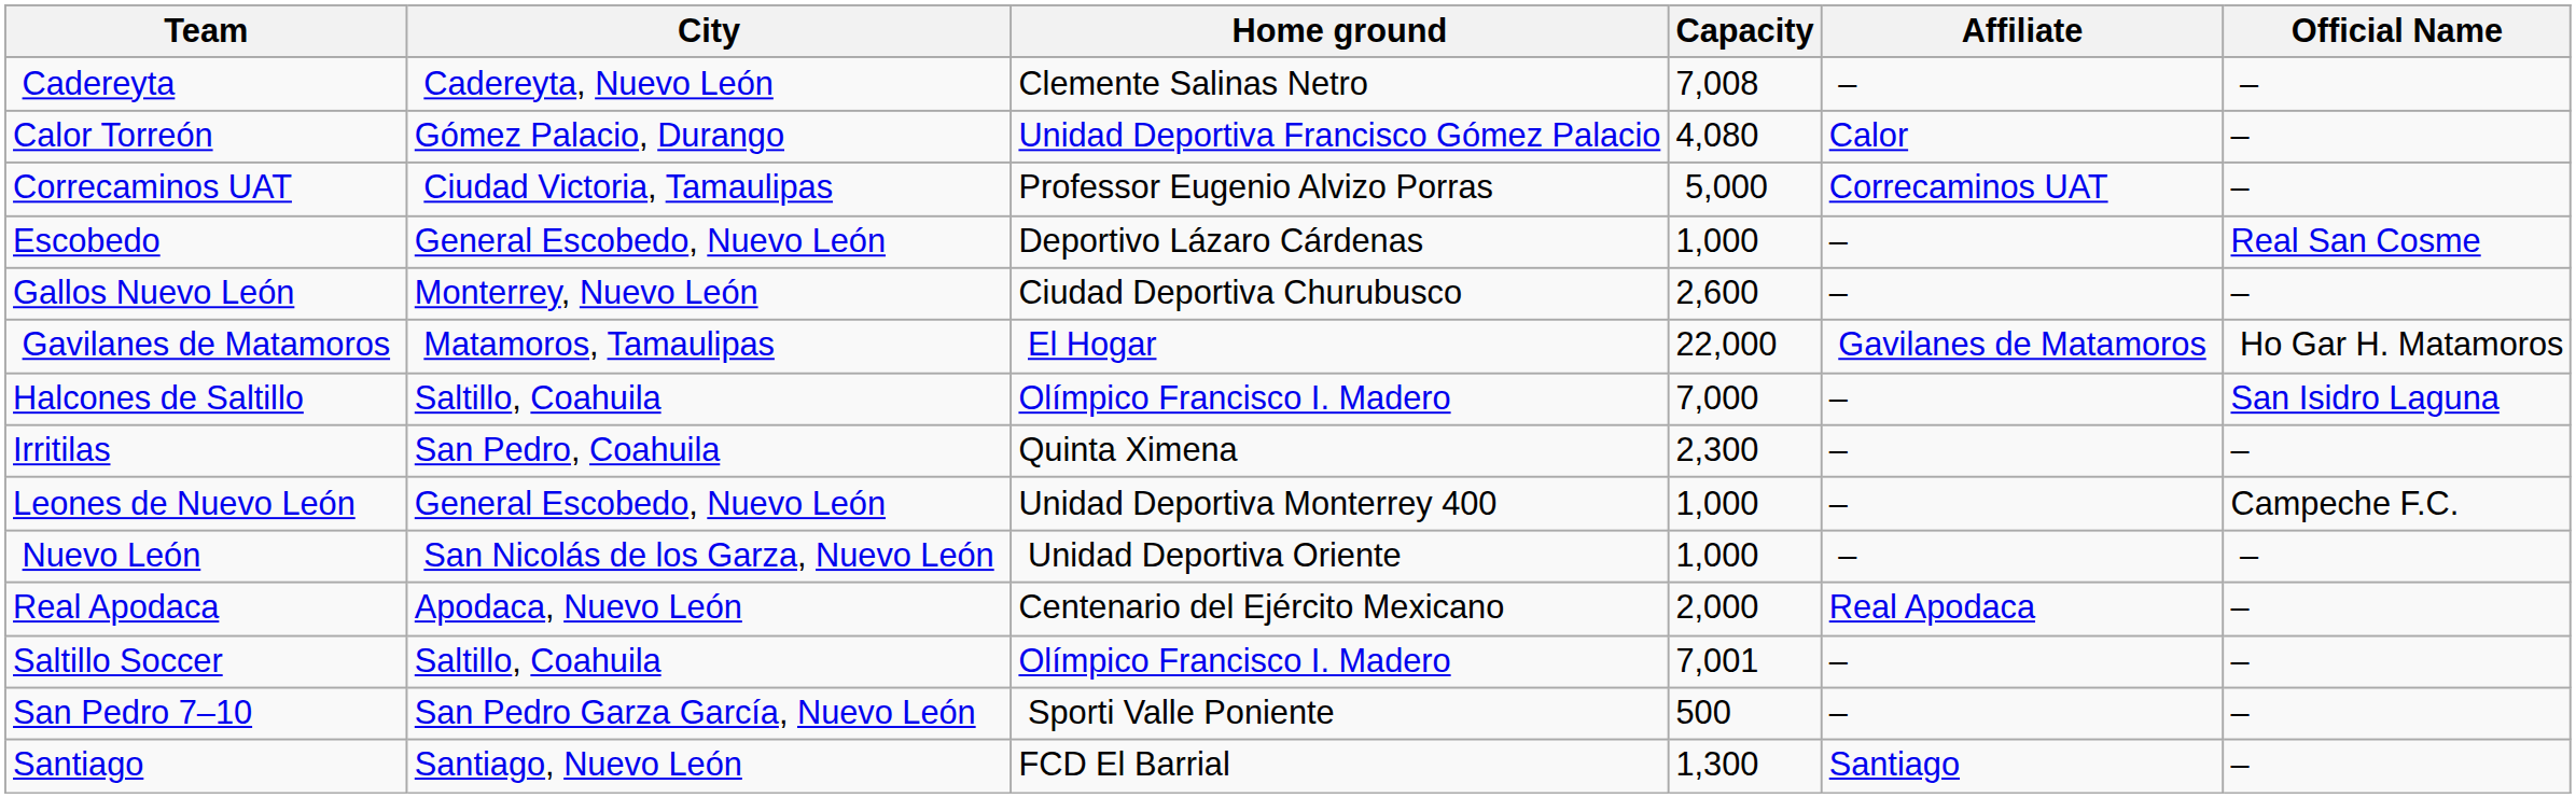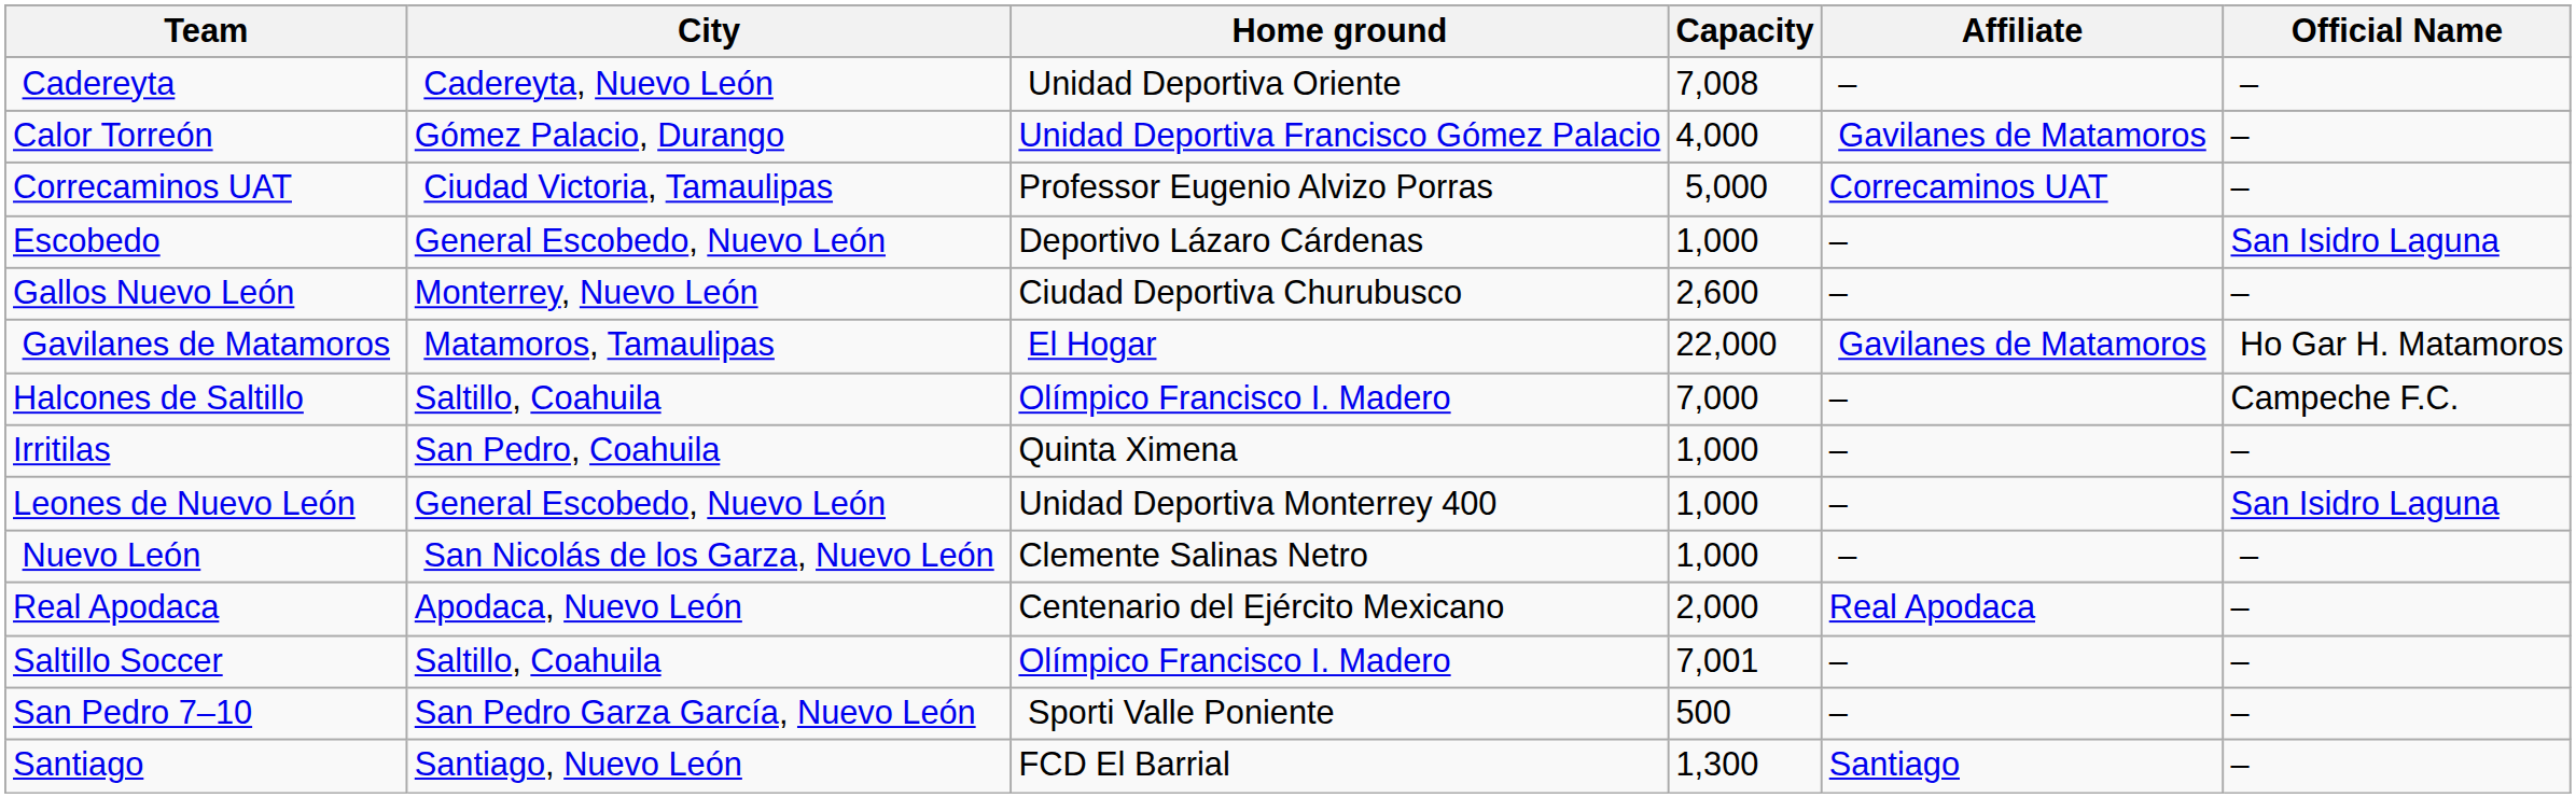 <table class="wikitable sortable">
 <tr>
 <th>Team</th>
 <th>City</th>
 <th>Home ground</th>
 <th>Capacity</th>
 <th>Affiliate</th>
 <th>Official Name</th>
 </tr>
 <tr>
 <td> <a href='#'>Cadereyta</a> </td>
 <td> <a href='#'>Cadereyta</a>, <a href='#'>Nuevo León</a> </td>
-<td>Clemente Salinas Netro</td>
+<td> Unidad Deportiva Oriente</td>
 <td>7,008</td>
 <td> – </td>
 <td> –</td>
 </tr>
 <tr>
 <td><a href='#'>Calor Torreón</a></td>
 <td><a href='#'>Gómez Palacio</a>, <a href='#'>Durango</a></td>
 <td><a href='#'>Unidad Deportiva Francisco Gómez Palacio</a></td>
-<td>4,080</td>
-<td><a href='#'>Calor</a></td>
+<td>4,000</td>
+<td> <a href='#'>Gavilanes de Matamoros</a> </td>
 <td>–</td>
 </tr>
 <tr>
 <td><a href='#'>Correcaminos UAT</a> </td>
 <td> <a href='#'>Ciudad Victoria</a>, <a href='#'>Tamaulipas</a> </td>
 <td>Professor Eugenio Alvizo Porras</td>
 <td> 5,000</td>
 <td><a href='#'>Correcaminos UAT</a></td>
 <td>–</td>
 </tr>
 <tr>
 <td><a href='#'>Escobedo</a></td>
 <td><a href='#'>General Escobedo</a>, <a href='#'>Nuevo León</a></td>
 <td>Deportivo Lázaro Cárdenas</td>
 <td>1,000</td>
 <td>–</td>
-<td><a href='#'>Real San Cosme</a></td>
+<td><a href='#'>San Isidro Laguna</a></td>
 </tr>
 <tr>
 <td><a href='#'>Gallos Nuevo León</a></td>
 <td><a href='#'>Monterrey</a>, <a href='#'>Nuevo León</a></td>
 <td>Ciudad Deportiva Churubusco</td>
 <td>2,600</td>
 <td>–</td>
 <td>–</td>
 </tr>
 <tr>
 <td> <a href='#'>Gavilanes de Matamoros</a> </td>
 <td> <a href='#'>Matamoros</a>, <a href='#'>Tamaulipas</a> </td>
 <td> <a href='#'>El Hogar</a> </td>
 <td>22,000</td>
 <td> <a href='#'>Gavilanes de Matamoros</a> </td>
 <td> Ho Gar H. Matamoros</td>
 </tr>
 <tr>
 <td><a href='#'>Halcones de Saltillo</a></td>
 <td><a href='#'>Saltillo</a>, <a href='#'>Coahuila</a></td>
 <td><a href='#'>Olímpico Francisco I. Madero</a></td>
 <td>7,000</td>
 <td>–</td>
-<td><a href='#'>San Isidro Laguna</a></td>
+<td>Campeche F.C.</td>
 </tr>
 <tr>
 <td><a href='#'>Irritilas</a></td>
 <td><a href='#'>San Pedro</a>, <a href='#'>Coahuila</a></td>
 <td>Quinta Ximena</td>
-<td>2,300</td>
+<td>1,000</td>
 <td>–</td>
 <td>–</td>
 </tr>
 <tr>
 <td><a href='#'>Leones de Nuevo León</a></td>
 <td><a href='#'>General Escobedo</a>, <a href='#'>Nuevo León</a></td>
 <td>Unidad Deportiva Monterrey 400</td>
 <td>1,000</td>
 <td>–</td>
-<td>Campeche F.C.</td>
+<td><a href='#'>San Isidro Laguna</a></td>
 </tr>
 <tr>
 <td> <a href='#'>Nuevo León</a> </td>
 <td> <a href='#'>San Nicolás de los Garza</a>, <a href='#'>Nuevo León</a> </td>
-<td> Unidad Deportiva Oriente</td>
+<td>Clemente Salinas Netro</td>
 <td>1,000</td>
 <td> – </td>
 <td> –</td>
 </tr>
 <tr>
 <td><a href='#'>Real Apodaca</a></td>
 <td><a href='#'>Apodaca</a>, <a href='#'>Nuevo León</a></td>
 <td>Centenario del Ejército Mexicano</td>
 <td>2,000</td>
 <td><a href='#'>Real Apodaca</a></td>
 <td>–</td>
 </tr>
 <tr>
 <td><a href='#'>Saltillo Soccer</a></td>
 <td><a href='#'>Saltillo</a>, <a href='#'>Coahuila</a></td>
 <td><a href='#'>Olímpico Francisco I. Madero</a></td>
 <td>7,001</td>
 <td>–</td>
 <td>–</td>
 </tr>
 <tr>
 <td><a href='#'>San Pedro 7–10</a></td>
 <td><a href='#'>San Pedro Garza García</a>, <a href='#'>Nuevo León</a> </td>
 <td> Sporti Valle Poniente</td>
 <td>500</td>
 <td>–</td>
 <td>–</td>
 </tr>
 <tr>
 <td><a href='#'>Santiago</a></td>
 <td><a href='#'>Santiago</a>, <a href='#'>Nuevo León</a></td>
 <td>FCD El Barrial</td>
 <td>1,300</td>
 <td><a href='#'>Santiago</a></td>
 <td>–</td>
 </tr>
 </table>
